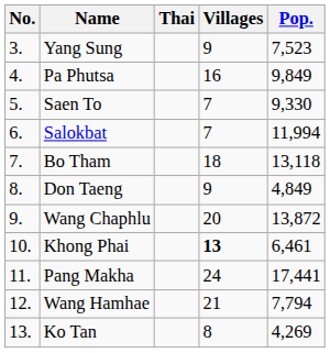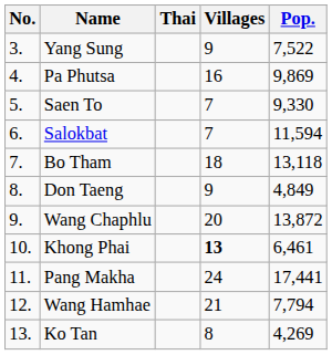 <table class="wikitable sortable">
 <tr>
 <th>No.</th>
 <th>Name</th>
 <th>Thai</th>
 <th>Villages</th>
 <th><a href='#'>Pop.</a></th>
 </tr>
 <tr>
 <td>3.</td>
 <td>Yang Sung</td>
 <td></td>
 <td>9</td>
-<td>7,523</td>
+<td>7,522</td>
 </tr>
 <tr>
 <td>4.</td>
 <td>Pa Phutsa</td>
 <td></td>
 <td>16</td>
-<td>9,849</td>
+<td>9,869</td>
 </tr>
 <tr>
 <td>5.</td>
 <td>Saen To</td>
 <td></td>
 <td>7</td>
 <td>9,330</td>
 </tr>
 <tr>
 <td>6.</td>
 <td><a href='#'>Salokbat</a></td>
 <td></td>
 <td>7</td>
-<td>11,994</td>
+<td>11,594</td>
 </tr>
 <tr>
 <td>7.</td>
 <td>Bo Tham</td>
 <td></td>
 <td>18</td>
 <td>13,118</td>
 </tr>
 <tr>
 <td>8.</td>
 <td>Don Taeng</td>
 <td></td>
 <td>9</td>
 <td>4,849</td>
 </tr>
 <tr>
 <td>9.</td>
 <td>Wang Chaphlu</td>
 <td></td>
 <td>20</td>
 <td>13,872</td>
 </tr>
 <tr>
 <td>10.</td>
 <td>Khong Phai</td>
 <td></td>
 <td><strong>13</strong></td>
 <td>6,461</td>
 </tr>
 <tr>
 <td>11.</td>
 <td>Pang Makha</td>
 <td></td>
 <td>24</td>
 <td>17,441</td>
 </tr>
 <tr>
 <td>12.</td>
 <td>Wang Hamhae</td>
 <td></td>
 <td>21</td>
 <td>7,794</td>
 </tr>
 <tr>
 <td>13.</td>
 <td>Ko Tan</td>
 <td></td>
 <td>8</td>
 <td>4,269</td>
 </tr>
 </table>
